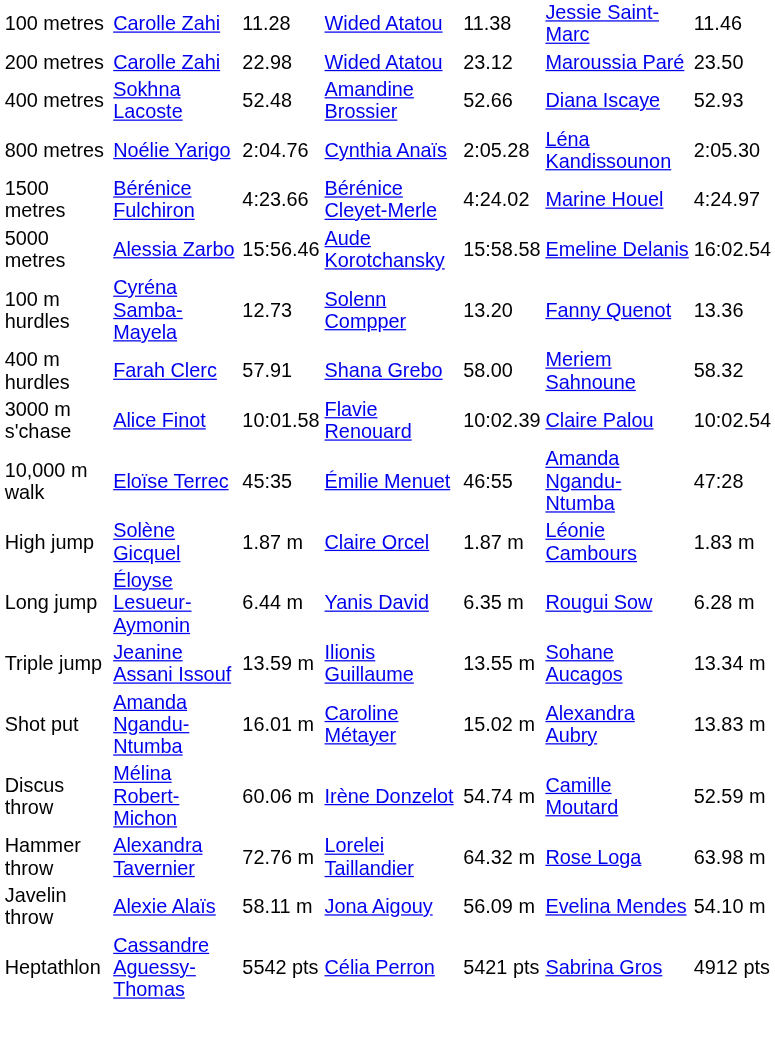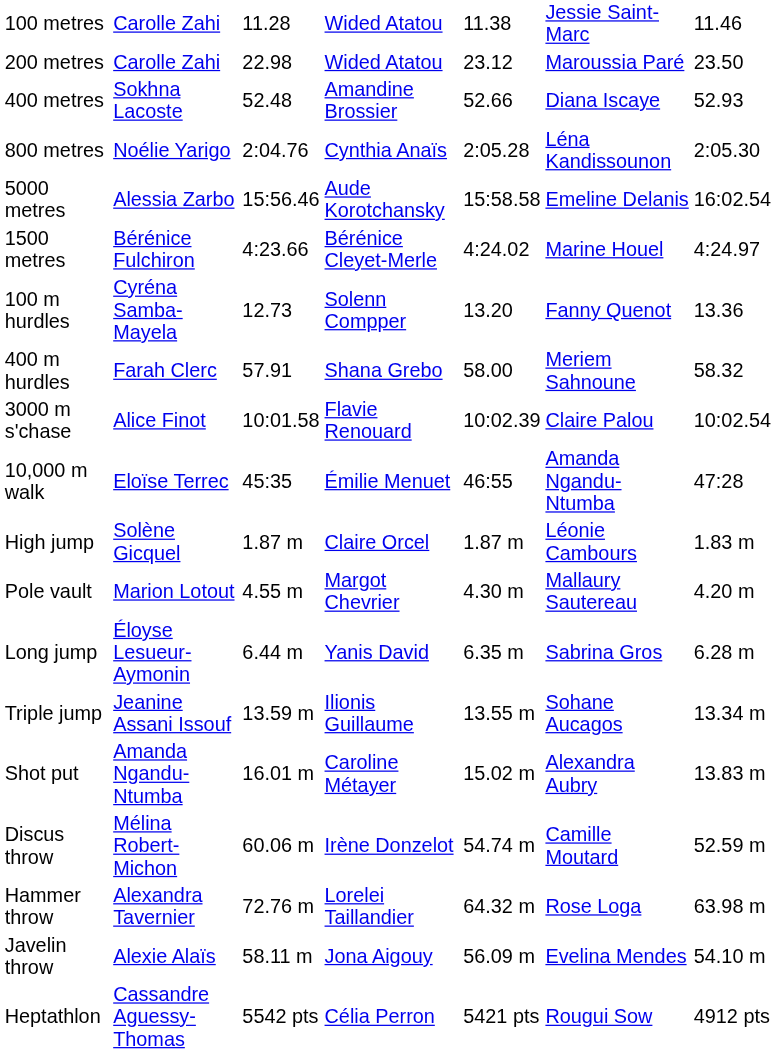 <table>
 <tr>
 <td>100 metres</td>
 <td><a href='#'>Carolle Zahi</a></td>
 <td>11.28</td>
 <td><a href='#'>Wided Atatou</a></td>
 <td>11.38 <small></small></td>
 <td><a href='#'>Jessie Saint-Marc</a></td>
 <td>11.46 <small></small></td>
 </tr>
 <tr>
 <td>200 metres</td>
 <td><a href='#'>Carolle Zahi</a></td>
 <td>22.98</td>
 <td><a href='#'>Wided Atatou</a></td>
 <td>23.12 <small></small></td>
 <td><a href='#'>Maroussia Paré</a></td>
 <td>23.50</td>
 </tr>
 <tr>
 <td>400 metres</td>
 <td><a href='#'>Sokhna Lacoste</a></td>
 <td>52.48 <small></small></td>
 <td><a href='#'>Amandine Brossier</a></td>
 <td>52.66</td>
 <td><a href='#'>Diana Iscaye</a></td>
 <td>52.93</td>
 </tr>
 <tr>
 <td>800 metres</td>
 <td><a href='#'>Noélie Yarigo</a></td>
 <td>2:04.76</td>
 <td><a href='#'>Cynthia Anaïs</a></td>
 <td>2:05.28</td>
 <td><a href='#'>Léna Kandissounon</a></td>
 <td>2:05.30</td>
 </tr>
 <tr>
+<td>5000 metres</td>
+<td><a href='#'>Alessia Zarbo</a></td>
+<td>15:56.46</td>
+<td><a href='#'>Aude Korotchansky</a></td>
+<td>15:58.58 <small></small></td>
+<td><a href='#'>Emeline Delanis</a></td>
+<td>16:02.54 <small></small></td>
+</tr>
+<tr>
 <td>1500 metres</td>
 <td><a href='#'>Bérénice Fulchiron</a></td>
 <td>4:23.66</td>
 <td><a href='#'>Bérénice Cleyet-Merle</a></td>
 <td>4:24.02</td>
 <td><a href='#'>Marine Houel</a></td>
 <td>4:24.97</td>
-</tr>
-<tr>
-<td>5000 metres</td>
-<td><a href='#'>Alessia Zarbo</a></td>
-<td>15:56.46</td>
-<td><a href='#'>Aude Korotchansky</a></td>
-<td>15:58.58 <small></small></td>
-<td><a href='#'>Emeline Delanis</a></td>
-<td>16:02.54 <small></small></td>
 </tr>
 <tr>
 <td>100 m hurdles</td>
 <td><a href='#'>Cyréna Samba-Mayela</a></td>
 <td>12.73 <small></small></td>
 <td><a href='#'>Solenn Compper</a></td>
 <td>13.20</td>
 <td><a href='#'>Fanny Quenot</a></td>
 <td>13.36</td>
 </tr>
 <tr>
 <td>400 m hurdles</td>
 <td><a href='#'>Farah Clerc</a></td>
 <td>57.91</td>
 <td><a href='#'>Shana Grebo</a></td>
 <td>58.00</td>
 <td><a href='#'>Meriem Sahnoune</a></td>
 <td>58.32 <small></small></td>
 </tr>
 <tr>
 <td>3000 m s'chase</td>
 <td><a href='#'>Alice Finot</a></td>
 <td>10:01.58</td>
 <td><a href='#'>Flavie Renouard</a></td>
 <td>10:02.39</td>
 <td><a href='#'>Claire Palou</a></td>
 <td>10:02.54</td>
 </tr>
 <tr>
 <td>10,000 m walk</td>
 <td><a href='#'>Eloïse Terrec</a></td>
 <td>45:35 <small></small></td>
 <td><a href='#'>Émilie Menuet</a></td>
 <td>46:55</td>
 <td><a href='#'>Amanda Ngandu-Ntumba</a></td>
 <td>47:28 <small></small></td>
 </tr>
 <tr>
 <td>High jump</td>
 <td><a href='#'>Solène Gicquel</a></td>
 <td>1.87 m</td>
 <td><a href='#'>Claire Orcel</a></td>
 <td>1.87 m</td>
 <td><a href='#'>Léonie Cambours</a></td>
 <td>1.83 m</td>
 </tr>
 <tr>
+<td>Pole vault</td>
+<td><a href='#'>Marion Lotout</a></td>
+<td>4.55 m</td>
+<td><a href='#'>Margot Chevrier</a></td>
+<td>4.30 m</td>
+<td><a href='#'>Mallaury Sautereau</a></td>
+<td>4.20 m</td>
+</tr>
+<tr>
 <td>Long jump</td>
 <td><a href='#'>Éloyse Lesueur-Aymonin</a></td>
 <td>6.44 m</td>
 <td><a href='#'>Yanis David</a></td>
 <td>6.35 m</td>
-<td><a href='#'>Rougui Sow</a></td>
+<td><a href='#'>Sabrina Gros</a></td>
 <td>6.28 m</td>
 </tr>
 <tr>
 <td>Triple jump</td>
 <td><a href='#'>Jeanine Assani Issouf</a></td>
 <td>13.59 m</td>
 <td><a href='#'>Ilionis Guillaume</a></td>
 <td>13.55 m</td>
 <td><a href='#'>Sohane Aucagos</a></td>
 <td>13.34 m <small></small></td>
 </tr>
 <tr>
 <td>Shot put</td>
 <td><a href='#'>Amanda Ngandu-Ntumba</a></td>
 <td>16.01 m <small></small></td>
 <td><a href='#'>Caroline Métayer</a></td>
 <td>15.02 m</td>
 <td><a href='#'>Alexandra Aubry</a></td>
 <td>13.83 m</td>
 </tr>
 <tr>
 <td>Discus throw</td>
 <td><a href='#'>Mélina Robert-Michon</a></td>
 <td>60.06 m</td>
 <td><a href='#'>Irène Donzelot</a></td>
 <td>54.74 m</td>
 <td><a href='#'>Camille Moutard</a></td>
 <td>52.59 m</td>
 </tr>
 <tr>
 <td>Hammer throw</td>
 <td><a href='#'>Alexandra Tavernier</a></td>
 <td>72.76 m</td>
 <td><a href='#'>Lorelei Taillandier</a></td>
 <td>64.32 m <small></small></td>
 <td><a href='#'>Rose Loga</a></td>
 <td>63.98 m</td>
 </tr>
 <tr>
 <td>Javelin throw</td>
 <td><a href='#'>Alexie Alaïs</a></td>
 <td>58.11 m</td>
 <td><a href='#'>Jona Aigouy</a></td>
 <td>56.09 m <small></small></td>
 <td><a href='#'>Evelina Mendes</a></td>
 <td>54.10 m</td>
 </tr>
 <tr>
 <td>Heptathlon</td>
 <td><a href='#'>Cassandre Aguessy-Thomas</a></td>
 <td>5542 pts <small> </small></td>
 <td><a href='#'>Célia Perron</a></td>
 <td>5421 pts</td>
-<td><a href='#'>Sabrina Gros</a></td>
+<td><a href='#'>Rougui Sow</a></td>
 <td>4912 pts</td>
 </tr>
 </table>
